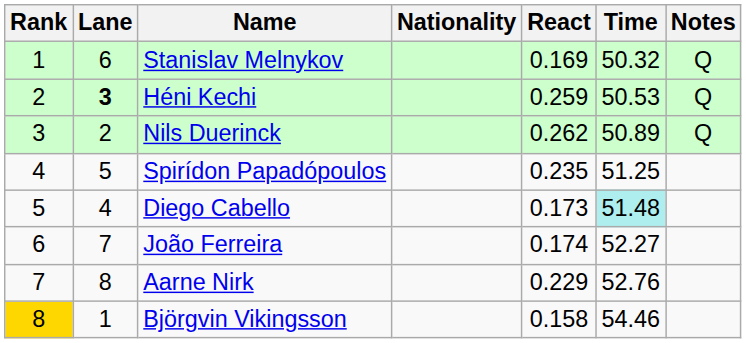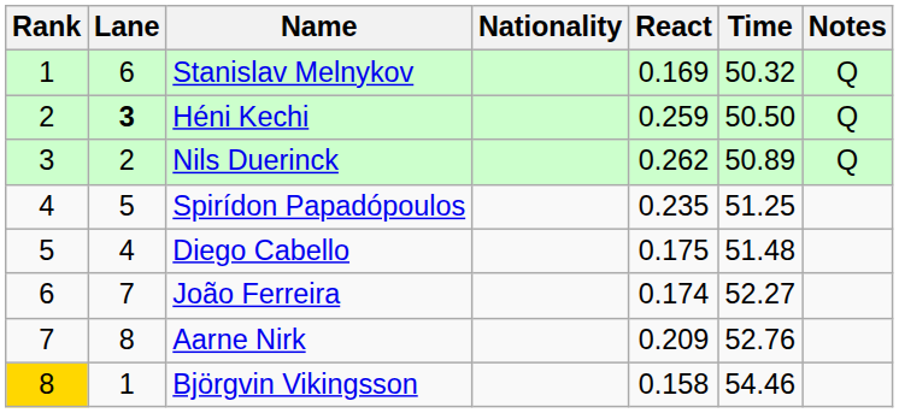 <table class="wikitable sortable" style="text-align:center">
 <tr>
 <th>Rank</th>
 <th>Lane</th>
 <th>Name</th>
 <th>Nationality</th>
 <th>React</th>
 <th>Time</th>
 <th>Notes</th>
 </tr>
 <tr bgcolor=ccffcc>
 <td>1</td>
 <td>6</td>
 <td align="left"><a href='#'>Stanislav Melnykov</a></td>
 <td align=left></td>
 <td>0.169</td>
 <td>50.32</td>
 <td>Q</td>
 </tr>
 <tr bgcolor=ccffcc>
 <td>2</td>
 <td><strong>3</strong></td>
 <td align="left"><a href='#'>Héni Kechi</a></td>
 <td align=left></td>
 <td>0.259</td>
-<td>50.53</td>
+<td>50.50</td>
 <td>Q</td>
 </tr>
 <tr bgcolor=ccffcc>
 <td>3</td>
 <td>2</td>
 <td align="left"><a href='#'>Nils Duerinck</a></td>
 <td align=left></td>
 <td>0.262</td>
 <td>50.89</td>
 <td>Q</td>
 </tr>
 <tr>
 <td>4</td>
 <td>5</td>
 <td align="left"><a href='#'>Spirídon Papadópoulos</a></td>
 <td align=left></td>
 <td>0.235</td>
 <td>51.25</td>
 <td></td>
 </tr>
 <tr>
 <td>5</td>
 <td>4</td>
 <td align="left"><a href='#'>Diego Cabello</a></td>
 <td align=left></td>
-<td>0.173</td>
-<td style="background: paleturquoise;">51.48</td>
+<td>0.175</td>
+<td>51.48</td>
 <td></td>
 </tr>
 <tr>
 <td>6</td>
 <td>7</td>
 <td align="left"><a href='#'>João Ferreira</a></td>
 <td align=left></td>
 <td>0.174</td>
 <td>52.27</td>
 <td></td>
 </tr>
 <tr>
 <td>7</td>
 <td>8</td>
 <td align="left"><a href='#'>Aarne Nirk</a></td>
 <td align=left></td>
-<td>0.229</td>
+<td>0.209</td>
 <td>52.76</td>
 <td></td>
 </tr>
 <tr>
 <td style="background: gold;">8</td>
 <td>1</td>
 <td align="left"><a href='#'>Björgvin Vikingsson</a></td>
 <td align=left></td>
 <td>0.158</td>
 <td>54.46</td>
 <td></td>
 </tr>
 </table>
